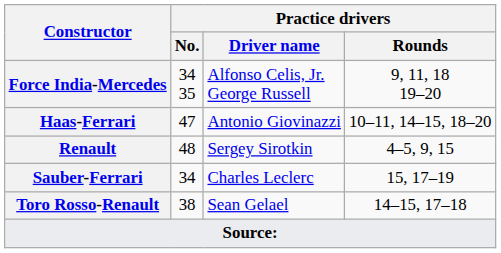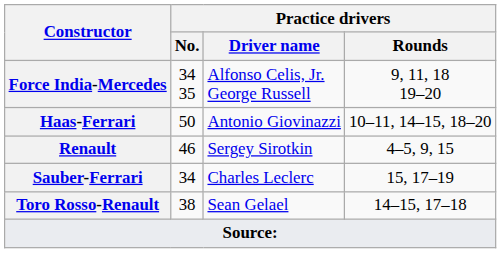 <table class="wikitable" style="font-size:85%">
 <tr>
 <th scope="col" rowspan="2"><a href='#'>Constructor</a></th>
 <th colspan="3" scope="col" class="unsortable">Practice drivers</th>
 </tr>
 <tr>
 <th class="unsortable">No.</th>
 <th scope="col" class="unsortable"><a href='#'>Driver name</a></th>
 <th class="unsortable">Rounds</th>
 </tr>
 <tr>
 <th nowrap><a href='#'>Force India</a>-<a href='#'>Mercedes</a></th>
 <td align="center" nowrap>34<br>35</td>
 <td nowrap> <a href='#'>Alfonso Celis, Jr.</a><br> <a href='#'>George Russell</a></td>
 <td align="center" nowrap>9, 11, 18<br>19–20</td>
 </tr>
 <tr>
 <th nowrap><a href='#'>Haas</a>-<a href='#'>Ferrari</a></th>
-<td align="center" nowrap>47</td>
+<td align="center" nowrap>50</td>
 <td nowrap> <a href='#'>Antonio Giovinazzi</a></td>
 <td align="center" nowrap>10–11, 14–15, 18–20</td>
 </tr>
 <tr>
 <th nowrap><a href='#'>Renault</a></th>
-<td align="center" nowrap>48</td>
+<td align="center" nowrap>46</td>
 <td nowrap> <a href='#'>Sergey Sirotkin</a></td>
 <td align="center" nowrap>4–5, 9, 15</td>
 </tr>
 <tr>
 <th nowrap><a href='#'>Sauber</a>-<a href='#'>Ferrari</a></th>
 <td align="center" nowrap>34</td>
 <td nowrap> <a href='#'>Charles Leclerc</a></td>
 <td align="center" nowrap>15, 17–19</td>
 </tr>
 <tr>
 <th nowrap><a href='#'>Toro Rosso</a>-<a href='#'>Renault</a></th>
 <td align="center" nowrap>38</td>
 <td nowrap> <a href='#'>Sean Gelael</a></td>
 <td align="center" nowrap>14–15, 17–18</td>
 </tr>
 <tr class="sortbottom">
 <td colspan="4" style="background-color:#EAECF0;text-align:center"><strong>Source:</strong></td>
 </tr>
 </table>
